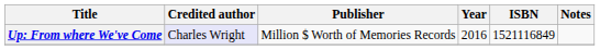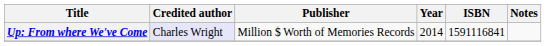 <table class="wikitable plainrowheaders sortable">
 <tr>
 <th scope="col">Title</th>
 <th scope="col">Credited author</th>
 <th scope="col">Publisher</th>
 <th scope="col">Year</th>
 <th scope="col">ISBN</th>
 <th scope="col" class="unsortable">Notes</th>
 </tr>
 <tr>
 <th scope="row"><em><a href='#'>Up: From where We've Come</a></em></th>
 <td style="background: lavender;">Charles Wright</td>
 <td>Million $ Worth of Memories Records</td>
-<td>2016</td>
-<td>1521116849</td>
+<td>2014</td>
+<td>1591116841</td>
 <td></td>
 </tr>
 <tr>
 </tr>
 </table>
